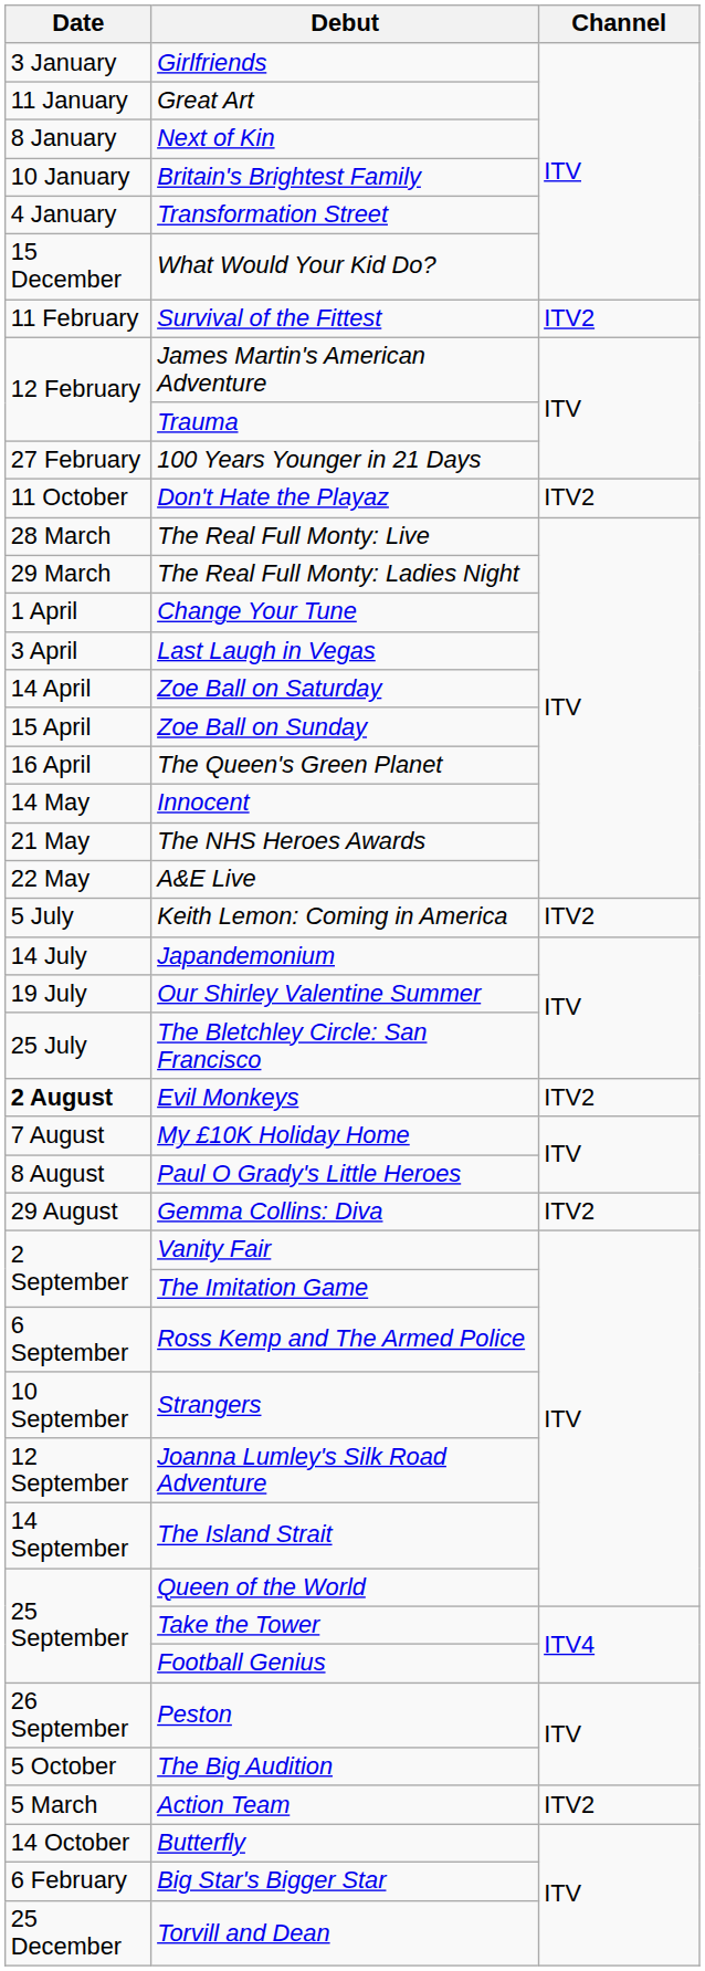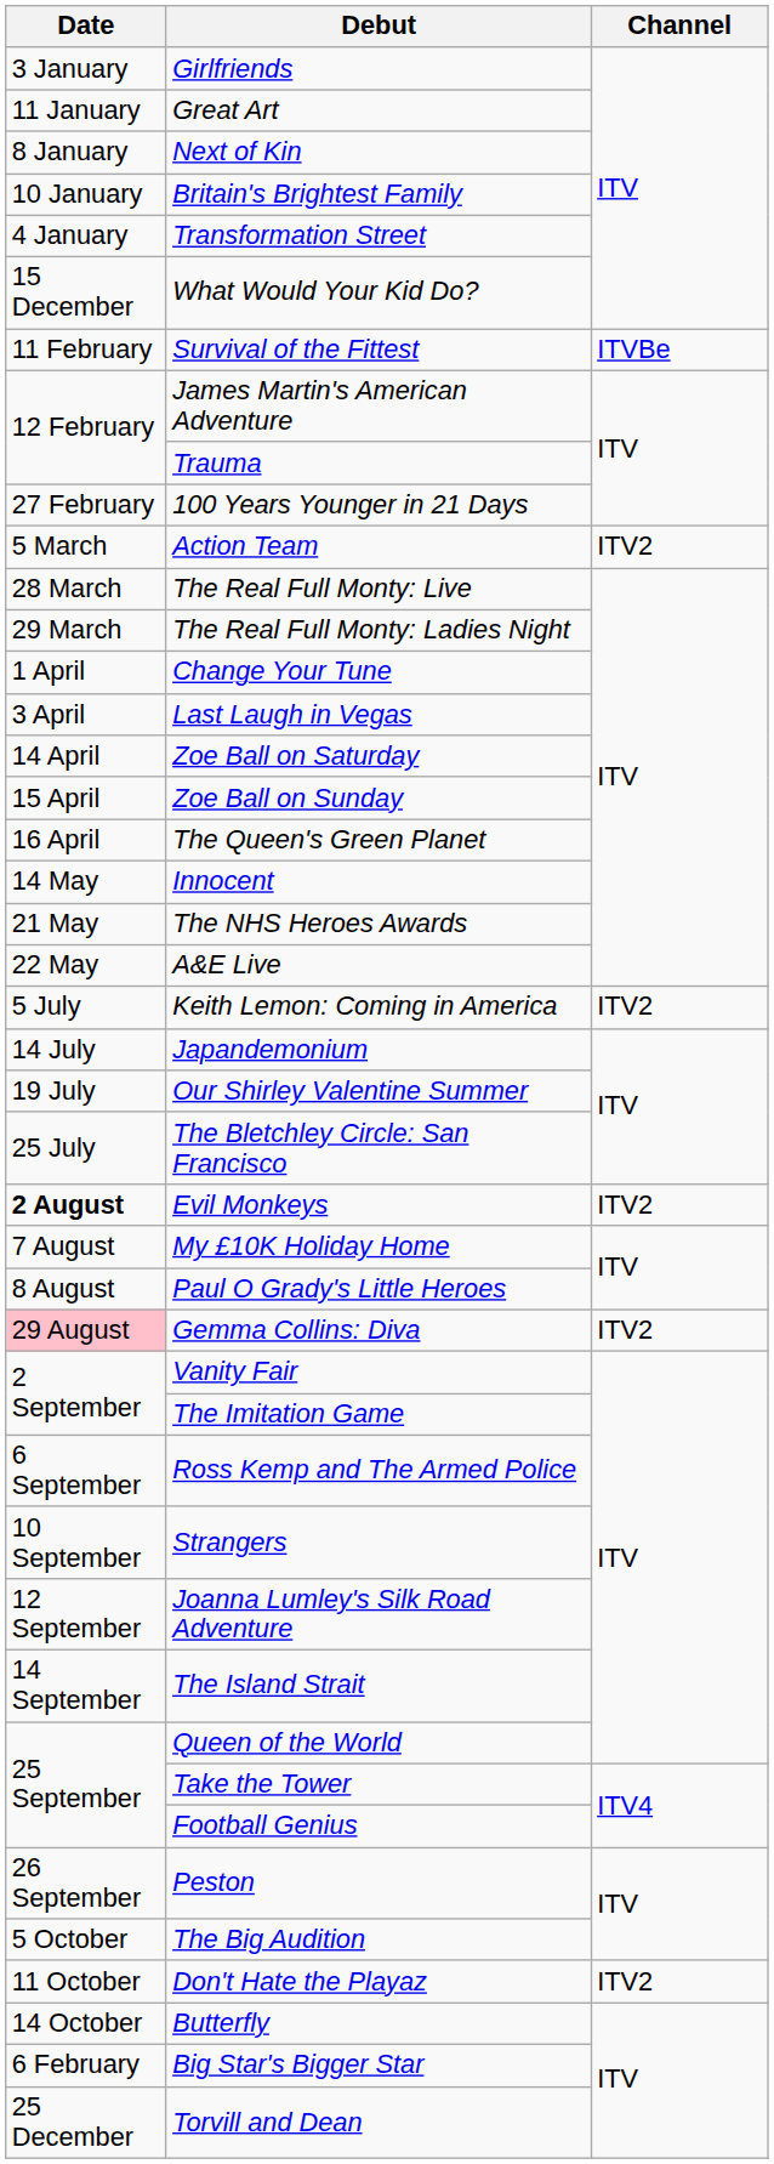 <table class="wikitable">
 <tr>
 <th width=90>Date</th>
 <th width=250>Debut</th>
 <th width=100>Channel</th>
 </tr>
 <tr>
 <td>3 January</td>
 <td><em><a href='#'>Girlfriends</a></em></td>
 <td rowspan=6><a href='#'>ITV</a></td>
 </tr>
 <tr>
 <td>11 January</td>
 <td><em>Great Art</em></td>
 </tr>
 <tr>
 <td>8 January</td>
 <td><em><a href='#'>Next of Kin</a></em></td>
 </tr>
 <tr>
 <td>10 January</td>
 <td><em><a href='#'>Britain's Brightest Family</a></em></td>
 </tr>
 <tr>
 <td>4 January</td>
 <td><em><a href='#'>Transformation Street</a></em></td>
 </tr>
 <tr>
 <td>15 December</td>
 <td><em>What Would Your Kid Do?</em></td>
 </tr>
 <tr>
 <td>11 February</td>
 <td><em><a href='#'>Survival of the Fittest</a></em></td>
-<td><a href='#'>ITV2</a></td>
+<td><a href='#'>ITVBe</a></td>
 </tr>
 <tr>
 <td rowspan=2>12 February</td>
 <td><em>James Martin's American Adventure</em></td>
 <td rowspan=3>ITV</td>
 </tr>
 <tr>
 <td><em><a href='#'>Trauma</a></em></td>
 </tr>
 <tr>
 <td>27 February</td>
 <td><em>100 Years Younger in 21 Days</em></td>
 </tr>
 <tr>
-<td>11 October</td>
-<td><em><a href='#'>Don't Hate the Playaz</a></em></td>
+<td>5 March</td>
+<td><em><a href='#'>Action Team</a></em></td>
 <td>ITV2</td>
 </tr>
 <tr>
 <td>28 March</td>
 <td><em>The Real Full Monty: Live</em></td>
 <td rowspan=10>ITV</td>
 </tr>
 <tr>
 <td>29 March</td>
 <td><em>The Real Full Monty: Ladies Night</em></td>
 </tr>
 <tr>
 <td>1 April</td>
 <td><em><a href='#'>Change Your Tune</a></em></td>
 </tr>
 <tr>
 <td>3 April</td>
 <td><em><a href='#'>Last Laugh in Vegas</a></em></td>
 </tr>
 <tr>
 <td>14 April</td>
 <td><em><a href='#'>Zoe Ball on Saturday</a></em></td>
 </tr>
 <tr>
 <td>15 April</td>
 <td><em><a href='#'>Zoe Ball on Sunday</a></em></td>
 </tr>
 <tr>
 <td>16 April</td>
 <td><em>The Queen's Green Planet</em></td>
 </tr>
 <tr>
 <td>14 May</td>
 <td><em><a href='#'>Innocent</a></em></td>
 </tr>
 <tr>
 <td>21 May</td>
 <td><em>The NHS Heroes Awards</em></td>
 </tr>
 <tr>
 <td>22 May</td>
 <td><em>A&E Live</em></td>
 </tr>
 <tr>
 <td>5 July</td>
 <td><em>Keith Lemon: Coming in America</em></td>
 <td>ITV2</td>
 </tr>
 <tr>
 <td>14 July</td>
 <td><em><a href='#'>Japandemonium</a></em></td>
 <td rowspan="3">ITV</td>
 </tr>
 <tr>
 <td>19 July</td>
 <td><em><a href='#'>Our Shirley Valentine Summer</a></em></td>
 </tr>
 <tr>
 <td>25 July</td>
 <td><em><a href='#'>The Bletchley Circle: San Francisco</a></em></td>
 </tr>
 <tr>
 <td><strong>2 August</strong></td>
 <td><em><a href='#'>Evil Monkeys</a></em></td>
 <td>ITV2</td>
 </tr>
 <tr>
 <td>7 August</td>
 <td><em><a href='#'>My £10K Holiday Home</a></em></td>
 <td rowspan="2">ITV</td>
 </tr>
 <tr>
 <td>8 August</td>
 <td><em><a href='#'>Paul O Grady's Little Heroes</a></em></td>
 </tr>
 <tr>
-<td>29 August</td>
+<td style="background: pink;">29 August</td>
 <td><em><a href='#'>Gemma Collins: Diva</a></em></td>
 <td>ITV2</td>
 </tr>
 <tr>
 <td rowspan="2">2 September</td>
 <td><em><a href='#'>Vanity Fair</a></em></td>
 <td rowspan="7">ITV</td>
 </tr>
 <tr>
 <td><em><a href='#'>The Imitation Game</a></em></td>
 </tr>
 <tr>
 <td>6 September</td>
 <td><em><a href='#'>Ross Kemp and The Armed Police</a></em></td>
 </tr>
 <tr>
 <td>10 September</td>
 <td><em><a href='#'>Strangers</a></em></td>
 </tr>
 <tr>
 <td>12 September</td>
 <td><em><a href='#'>Joanna Lumley's Silk Road Adventure</a></em></td>
 </tr>
 <tr>
 <td>14 September</td>
 <td><em><a href='#'>The Island Strait</a></em></td>
 </tr>
 <tr>
 <td rowspan="3">25 September</td>
 <td><em><a href='#'>Queen of the World</a></em></td>
 </tr>
 <tr>
 <td><em><a href='#'>Take the Tower</a></em></td>
 <td rowspan="2"><a href='#'>ITV4</a></td>
 </tr>
 <tr>
 <td><em><a href='#'>Football Genius</a></em></td>
 </tr>
 <tr>
 <td>26 September</td>
 <td><em><a href='#'>Peston</a></em></td>
 <td rowspan="2">ITV</td>
 </tr>
 <tr>
 <td>5 October</td>
 <td><em><a href='#'>The Big Audition</a></em></td>
 </tr>
 <tr>
-<td>5 March</td>
-<td><em><a href='#'>Action Team</a></em></td>
+<td>11 October</td>
+<td><em><a href='#'>Don't Hate the Playaz</a></em></td>
 <td>ITV2</td>
 </tr>
 <tr>
 <td>14 October</td>
 <td><em><a href='#'>Butterfly</a></em></td>
 <td rowspan="3">ITV</td>
 </tr>
 <tr>
 <td>6 February</td>
 <td><em><a href='#'>Big Star's Bigger Star</a></em></td>
 </tr>
 <tr>
 <td>25 December</td>
 <td><em><a href='#'>Torvill and Dean</a></em></td>
 </tr>
 </table>
